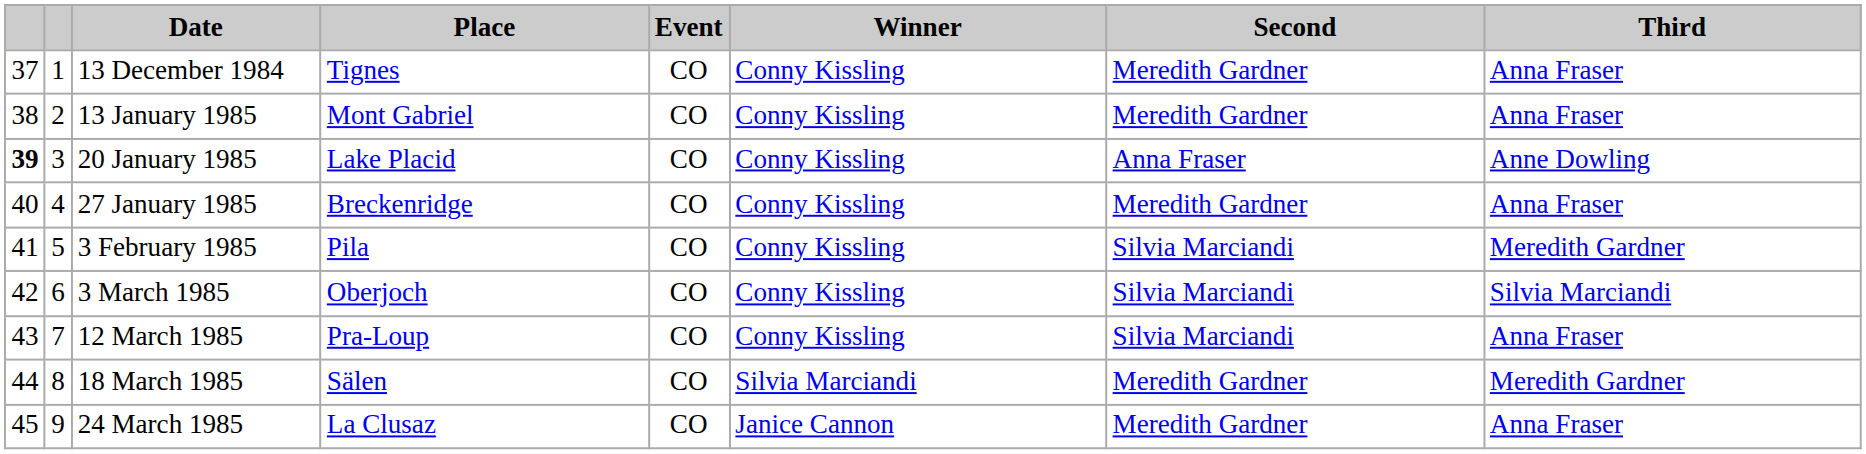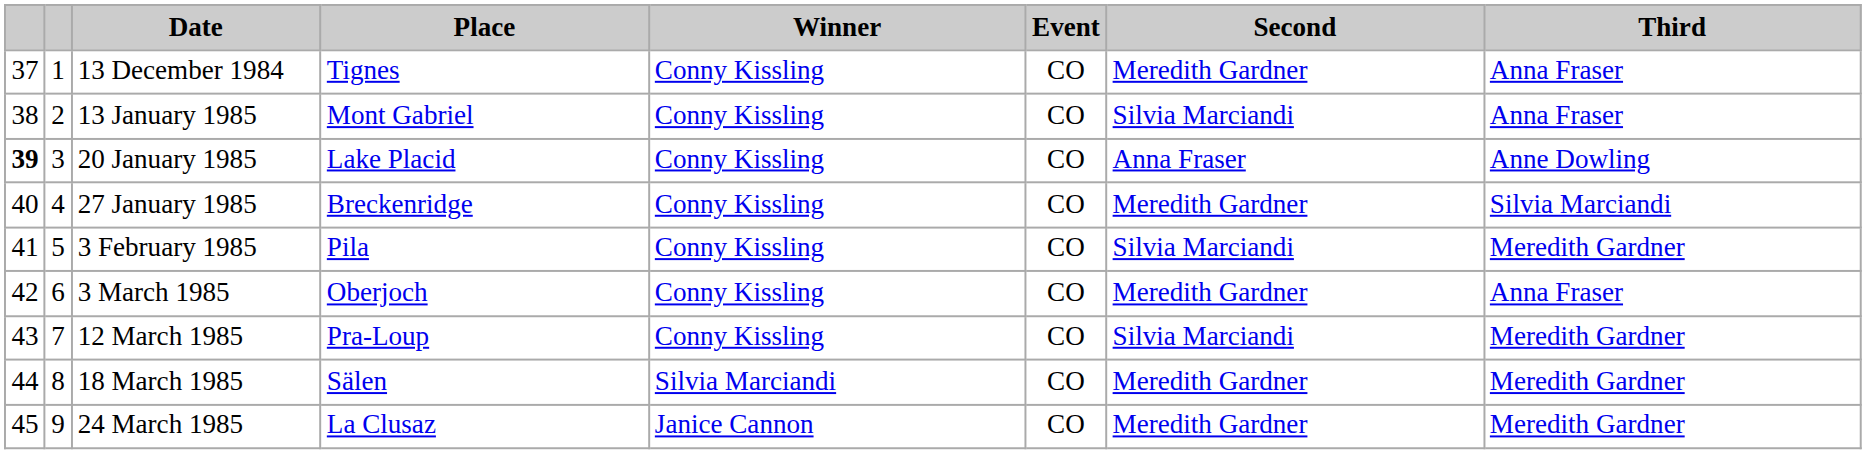 <table class="wikitable plainrowheaders" style="background:#fff; font-size:86%; line-height:16px; border:grey solid 1px; border-collapse:collapse;">
 <tr style="background:#ccc; text-align:center;">
 <th scope="col" style="background:#ccc; width=20 px;"></th>
 <th scope="col" style="background:#ccc; width=30 px;"></th>
 <th scope="col" style="background:#ccc; width:120px;">Date</th>
 <th scope="col" style="background:#ccc; width:160px;">Place</th>
+<th scope="col" style="background:#ccc; width:185px;">Winner</th>
 <th scope="col" style="background:#ccc; width:15px;">Event</th>
-<th scope="col" style="background:#ccc; width:185px;">Winner</th>
 <th scope="col" style="background:#ccc; width:185px;">Second</th>
 <th scope="col" style="background:#ccc; width:185px;">Third</th>
 </tr>
 <tr>
 <td align=center>37</td>
 <td align=center>1</td>
 <td>13 December 1984</td>
 <td> <a href='#'>Tignes</a></td>
+<td> <a href='#'>Conny Kissling</a></td>
 <td align=center>CO</td>
-<td> <a href='#'>Conny Kissling</a></td>
 <td> <a href='#'>Meredith Gardner</a></td>
 <td> <a href='#'>Anna Fraser</a></td>
 </tr>
 <tr>
 <td align=center>38</td>
 <td align=center>2</td>
 <td>13 January 1985</td>
 <td> <a href='#'>Mont Gabriel</a></td>
+<td> <a href='#'>Conny Kissling</a></td>
 <td align=center>CO</td>
-<td> <a href='#'>Conny Kissling</a></td>
-<td> <a href='#'>Meredith Gardner</a></td>
+<td> <a href='#'>Silvia Marciandi</a></td>
 <td> <a href='#'>Anna Fraser</a></td>
 </tr>
 <tr>
 <td align=center><strong>39</strong></td>
 <td align=center>3</td>
 <td>20 January 1985</td>
 <td> <a href='#'>Lake Placid</a></td>
+<td> <a href='#'>Conny Kissling</a></td>
 <td align=center>CO</td>
-<td> <a href='#'>Conny Kissling</a></td>
 <td> <a href='#'>Anna Fraser</a></td>
 <td> <a href='#'>Anne Dowling</a></td>
 </tr>
 <tr>
 <td align=center>40</td>
 <td align=center>4</td>
 <td>27 January 1985</td>
 <td> <a href='#'>Breckenridge</a></td>
+<td> <a href='#'>Conny Kissling</a></td>
 <td align=center>CO</td>
-<td> <a href='#'>Conny Kissling</a></td>
 <td> <a href='#'>Meredith Gardner</a></td>
-<td> <a href='#'>Anna Fraser</a></td>
+<td> <a href='#'>Silvia Marciandi</a></td>
 </tr>
 <tr>
 <td align=center>41</td>
 <td align=center>5</td>
 <td>3 February 1985</td>
 <td> <a href='#'>Pila</a></td>
+<td> <a href='#'>Conny Kissling</a></td>
 <td align=center>CO</td>
-<td> <a href='#'>Conny Kissling</a></td>
 <td> <a href='#'>Silvia Marciandi</a></td>
 <td> <a href='#'>Meredith Gardner</a></td>
 </tr>
 <tr>
 <td align=center>42</td>
 <td align=center>6</td>
 <td>3 March 1985</td>
 <td> <a href='#'>Oberjoch</a></td>
+<td> <a href='#'>Conny Kissling</a></td>
 <td align=center>CO</td>
-<td> <a href='#'>Conny Kissling</a></td>
-<td> <a href='#'>Silvia Marciandi</a></td>
-<td> <a href='#'>Silvia Marciandi</a></td>
+<td> <a href='#'>Meredith Gardner</a></td>
+<td> <a href='#'>Anna Fraser</a></td>
 </tr>
 <tr>
 <td align=center>43</td>
 <td align=center>7</td>
 <td>12 March 1985</td>
 <td> <a href='#'>Pra-Loup</a></td>
+<td> <a href='#'>Conny Kissling</a></td>
 <td align=center>CO</td>
-<td> <a href='#'>Conny Kissling</a></td>
 <td> <a href='#'>Silvia Marciandi</a></td>
-<td> <a href='#'>Anna Fraser</a></td>
+<td> <a href='#'>Meredith Gardner</a></td>
 </tr>
 <tr>
 <td align=center>44</td>
 <td align=center>8</td>
 <td>18 March 1985</td>
 <td> <a href='#'>Sälen</a></td>
+<td> <a href='#'>Silvia Marciandi</a></td>
 <td align=center>CO</td>
-<td> <a href='#'>Silvia Marciandi</a></td>
 <td> <a href='#'>Meredith Gardner</a></td>
 <td> <a href='#'>Meredith Gardner</a></td>
 </tr>
 <tr>
 <td align=center>45</td>
 <td align=center>9</td>
 <td>24 March 1985</td>
 <td> <a href='#'>La Clusaz</a></td>
+<td> <a href='#'>Janice Cannon</a></td>
 <td align=center>CO</td>
-<td> <a href='#'>Janice Cannon</a></td>
 <td> <a href='#'>Meredith Gardner</a></td>
-<td> <a href='#'>Anna Fraser</a></td>
+<td> <a href='#'>Meredith Gardner</a></td>
 </tr>
 </table>
